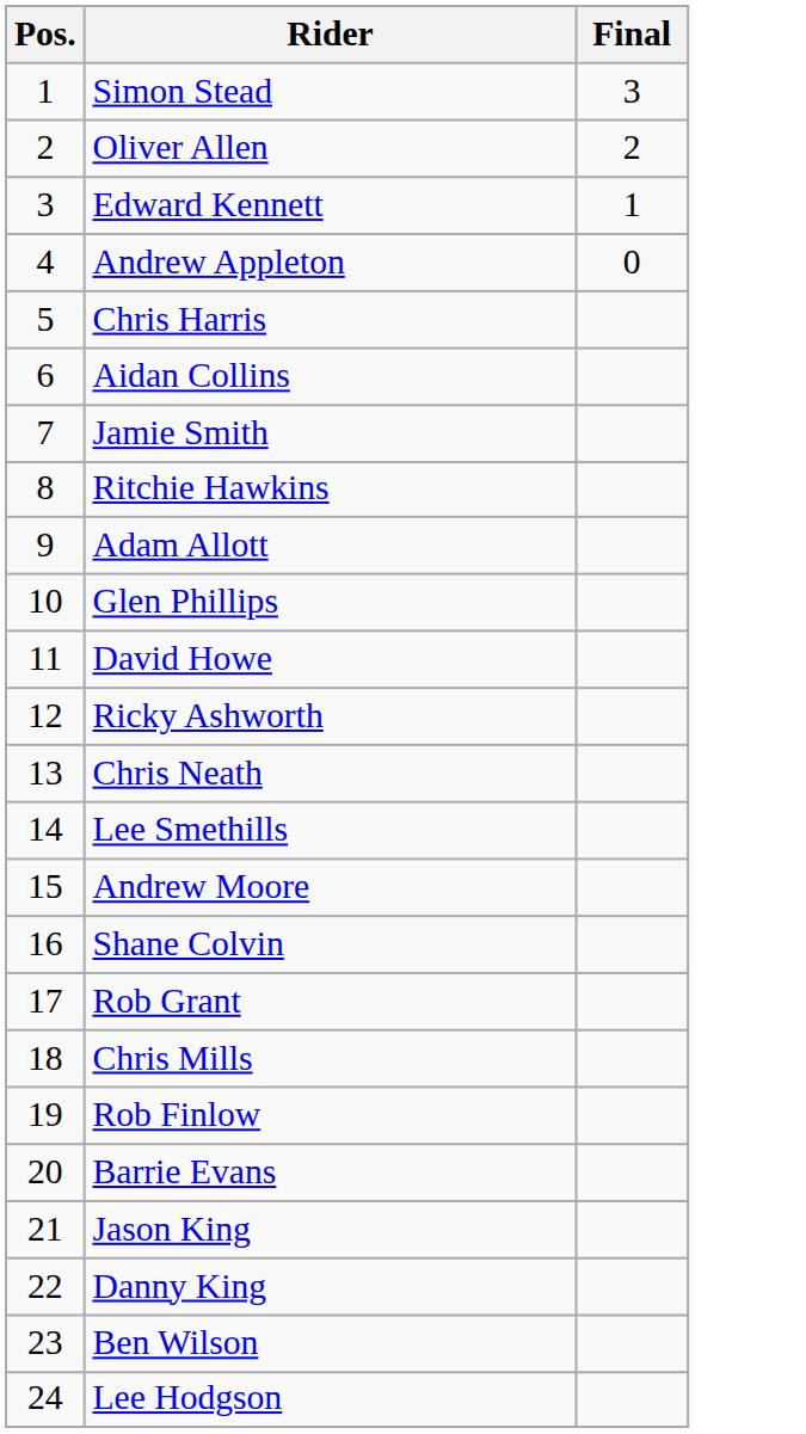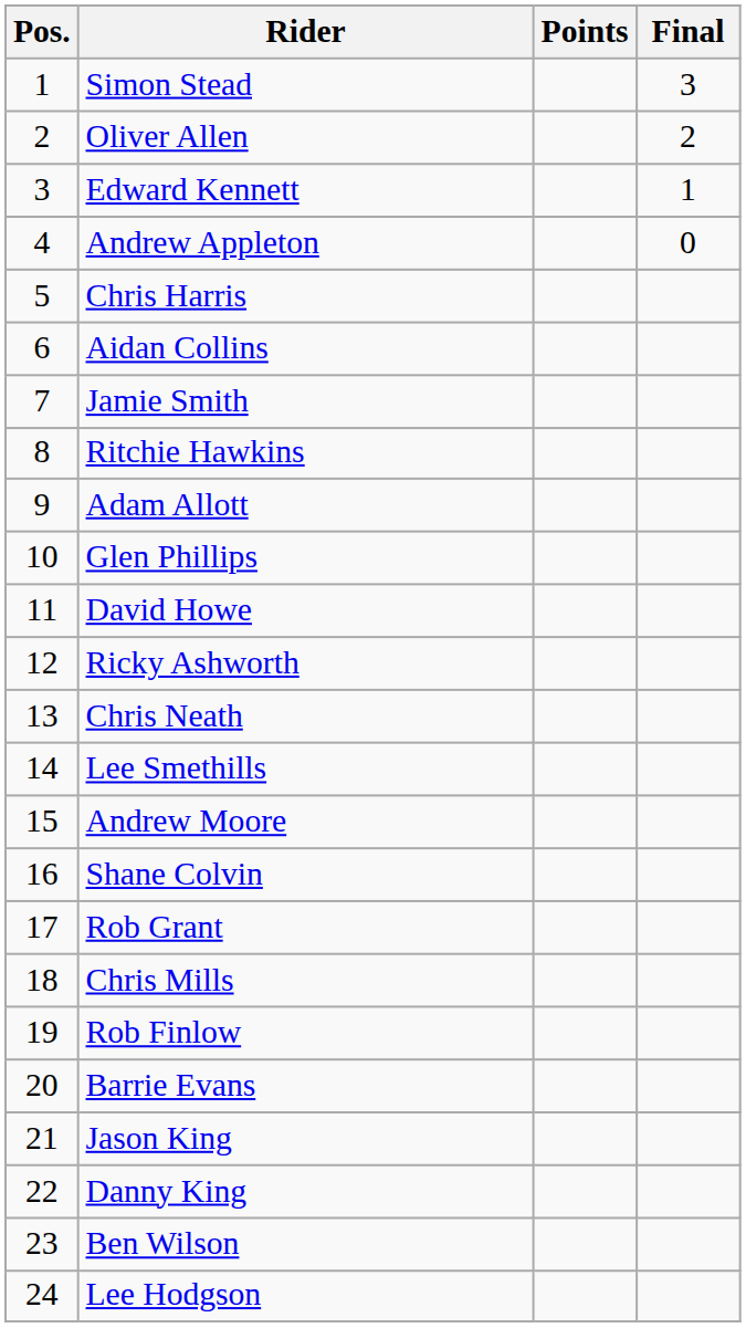 <table class=wikitable style="font-size:93%;">
 <tr>
 <th width=25px>Pos.</th>
 <th width=200px>Rider</th>
+<th width=40px>Points</th>
 <th width=40px>Final</th>
 </tr>
 <tr align=center>
 <td>1</td>
 <td align=left><a href='#'>Simon Stead</a></td>
+<td></td>
 <td>3</td>
 </tr>
 <tr align=center>
 <td>2</td>
 <td align=left><a href='#'>Oliver Allen</a></td>
+<td></td>
 <td>2</td>
 </tr>
 <tr align=center>
 <td>3</td>
 <td align=left><a href='#'>Edward Kennett</a></td>
+<td></td>
 <td>1</td>
 </tr>
 <tr align=center>
 <td>4</td>
 <td align=left><a href='#'>Andrew Appleton</a></td>
+<td></td>
 <td>0</td>
 </tr>
 <tr align=center>
 <td>5</td>
 <td align=left><a href='#'>Chris Harris</a></td>
 <td></td>
+<td></td>
 </tr>
 <tr align=center>
 <td>6</td>
 <td align=left><a href='#'>Aidan Collins</a></td>
+<td></td>
 <td></td>
 </tr>
 <tr align=center>
 <td>7</td>
 <td align=left><a href='#'>Jamie Smith</a></td>
 <td></td>
+<td></td>
 </tr>
 <tr align=center>
 <td>8</td>
 <td align=left><a href='#'>Ritchie Hawkins</a></td>
+<td></td>
 <td></td>
 </tr>
 <tr align=center>
 <td>9</td>
 <td align=left><a href='#'>Adam Allott</a></td>
 <td></td>
+<td></td>
 </tr>
 <tr align=center>
 <td>10</td>
 <td align=left><a href='#'>Glen Phillips</a></td>
+<td></td>
 <td></td>
 </tr>
 <tr align=center>
 <td>11</td>
 <td align=left><a href='#'>David Howe</a></td>
 <td></td>
+<td></td>
 </tr>
 <tr align=center>
 <td>12</td>
 <td align=left><a href='#'>Ricky Ashworth</a></td>
+<td></td>
 <td></td>
 </tr>
 <tr align=center>
 <td>13</td>
 <td align=left><a href='#'>Chris Neath</a></td>
 <td></td>
+<td></td>
 </tr>
 <tr align=center>
 <td>14</td>
 <td align=left><a href='#'>Lee Smethills</a></td>
+<td></td>
 <td></td>
 </tr>
 <tr align=center>
 <td>15</td>
 <td align=left><a href='#'>Andrew Moore</a></td>
 <td></td>
+<td></td>
 </tr>
 <tr align=center>
 <td>16</td>
 <td align=left><a href='#'>Shane Colvin</a></td>
+<td></td>
 <td></td>
 </tr>
 <tr align=center>
 <td>17</td>
 <td align=left><a href='#'>Rob Grant</a></td>
 <td></td>
+<td></td>
 </tr>
 <tr align=center>
 <td>18</td>
 <td align=left><a href='#'>Chris Mills</a></td>
+<td></td>
 <td></td>
 </tr>
 <tr align=center>
 <td>19</td>
 <td align=left><a href='#'>Rob Finlow</a></td>
 <td></td>
+<td></td>
 </tr>
 <tr align=center>
 <td>20</td>
 <td align=left><a href='#'>Barrie Evans</a></td>
+<td></td>
 <td></td>
 </tr>
 <tr align=center>
 <td>21</td>
 <td align=left><a href='#'>Jason King</a></td>
 <td></td>
+<td></td>
 </tr>
 <tr align=center>
 <td>22</td>
 <td align=left><a href='#'>Danny King</a></td>
+<td></td>
 <td></td>
 </tr>
 <tr align=center>
 <td>23</td>
 <td align=left><a href='#'>Ben Wilson</a></td>
 <td></td>
+<td></td>
 </tr>
 <tr align=center>
 <td>24</td>
 <td align=left><a href='#'>Lee Hodgson</a></td>
 <td></td>
+<td></td>
 </tr>
 </table>
